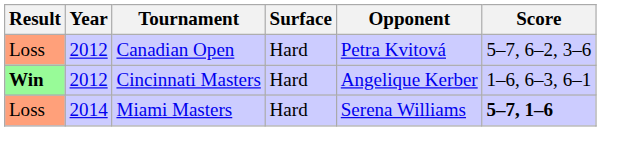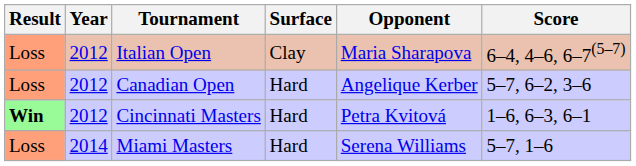 <table class="sortable wikitable">
 <tr>
 <th>Result</th>
 <th>Year</th>
 <th>Tournament</th>
 <th>Surface</th>
 <th>Opponent</th>
 <th>Score</th>
 </tr>
+<tr style="background:#ebc2af;">
+<td style="background:#ffa07a;">Loss</td>
+<td><a href='#'>2012</a></td>
+<td><a href='#'>Italian Open</a></td>
+<td>Clay</td>
+<td> <a href='#'>Maria Sharapova</a></td>
+<td>6–4, 4–6, 6–7<sup>(5–7)</sup></td>
+</tr>
 <tr style="background:#ccf;">
 <td style="background:#ffa07a;">Loss</td>
 <td><a href='#'>2012</a></td>
 <td><a href='#'>Canadian Open</a></td>
 <td>Hard</td>
-<td> <a href='#'>Petra Kvitová</a></td>
+<td> <a href='#'>Angelique Kerber</a></td>
 <td>5–7, 6–2, 3–6</td>
 </tr>
 <tr style="background:#ccf;">
 <td style="background:#98fb98;"><strong>Win</strong></td>
 <td><a href='#'>2012</a></td>
 <td><a href='#'>Cincinnati Masters</a></td>
 <td>Hard</td>
-<td> <a href='#'>Angelique Kerber</a></td>
+<td> <a href='#'>Petra Kvitová</a></td>
 <td>1–6, 6–3, 6–1</td>
 </tr>
 <tr style="background:#ccf;">
 <td bgcolor=ffa07a>Loss</td>
 <td><a href='#'>2014</a></td>
 <td><a href='#'>Miami Masters</a></td>
 <td>Hard</td>
 <td> <a href='#'>Serena Williams</a></td>
-<td><strong>5–7, 1–6</strong></td>
+<td>5–7, 1–6</td>
 </tr>
 </table>
